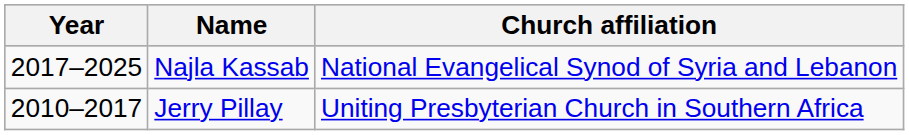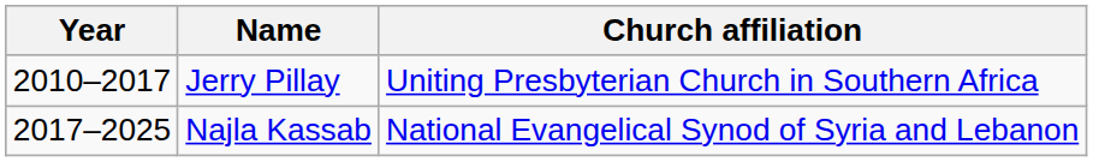 <table class="wikitable">
 <tr>
 <th>Year</th>
 <th>Name</th>
 <th>Church affiliation</th>
 </tr>
 <tr>
+<td>2010–2017</td>
+<td><a href='#'>Jerry Pillay</a></td>
+<td><a href='#'>Uniting Presbyterian Church in Southern Africa</a></td>
+</tr>
+<tr>
 <td>2017–2025</td>
 <td><a href='#'>Najla Kassab</a></td>
 <td><a href='#'>National Evangelical Synod of Syria and Lebanon</a></td>
 </tr>
-<tr>
-<td>2010–2017</td>
-<td><a href='#'>Jerry Pillay</a></td>
-<td><a href='#'>Uniting Presbyterian Church in Southern Africa</a></td>
-</tr>
 </table>
